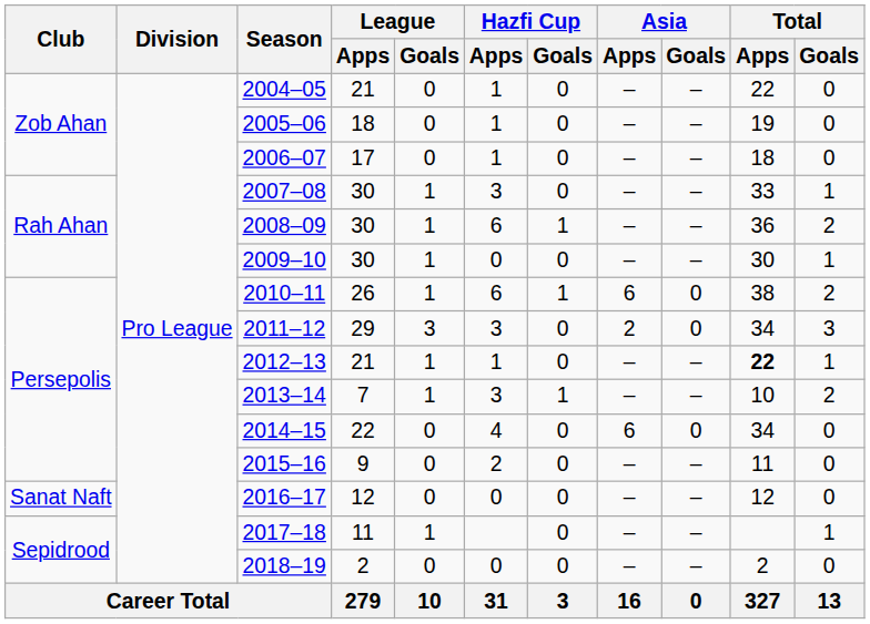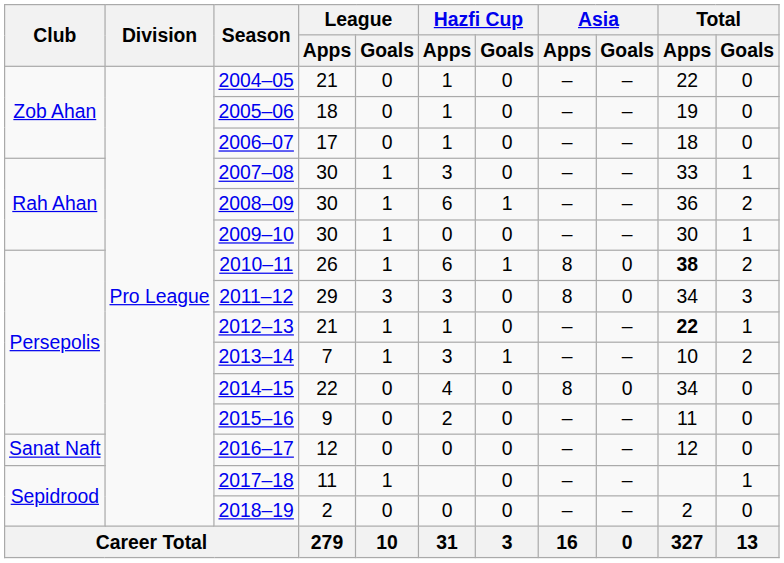 <table class="wikitable" style="text-align: center;">
 <tr>
 <th rowspan=2>Club</th>
 <th rowspan=2>Division</th>
 <th rowspan=2>Season</th>
 <th colspan=2>League</th>
 <th colspan=2><a href='#'>Hazfi Cup</a></th>
 <th colspan=2><a href='#'>Asia</a></th>
 <th colspan=2>Total</th>
 </tr>
 <tr>
 <th>Apps</th>
 <th>Goals</th>
 <th>Apps</th>
 <th>Goals</th>
 <th>Apps</th>
 <th>Goals</th>
 <th>Apps</th>
 <th>Goals</th>
 </tr>
 <tr>
 <td rowspan=3><a href='#'>Zob Ahan</a></td>
 <td rowspan=15><a href='#'>Pro League</a></td>
 <td><a href='#'>2004–05</a></td>
 <td>21</td>
 <td>0</td>
 <td>1</td>
 <td>0</td>
 <td>–</td>
 <td>–</td>
 <td>22</td>
 <td>0</td>
 </tr>
 <tr>
 <td><a href='#'>2005–06</a></td>
 <td>18</td>
 <td>0</td>
 <td>1</td>
 <td>0</td>
 <td>–</td>
 <td>–</td>
 <td>19</td>
 <td>0</td>
 </tr>
 <tr>
 <td><a href='#'>2006–07</a></td>
 <td>17</td>
 <td>0</td>
 <td>1</td>
 <td>0</td>
 <td>–</td>
 <td>–</td>
 <td>18</td>
 <td>0</td>
 </tr>
 <tr>
 <td rowspan="3"><a href='#'>Rah Ahan</a></td>
 <td><a href='#'>2007–08</a></td>
 <td>30</td>
 <td>1</td>
 <td>3</td>
 <td>0</td>
 <td>–</td>
 <td>–</td>
 <td>33</td>
 <td>1</td>
 </tr>
 <tr>
 <td><a href='#'>2008–09</a></td>
 <td>30</td>
 <td>1</td>
 <td>6</td>
 <td>1</td>
 <td>–</td>
 <td>–</td>
 <td>36</td>
 <td>2</td>
 </tr>
 <tr>
 <td><a href='#'>2009–10</a></td>
 <td>30</td>
 <td>1</td>
 <td>0</td>
 <td>0</td>
 <td>–</td>
 <td>–</td>
 <td>30</td>
 <td>1</td>
 </tr>
 <tr>
 <td rowspan="6"><a href='#'>Persepolis</a></td>
 <td><a href='#'>2010–11</a></td>
 <td>26</td>
 <td>1</td>
 <td>6</td>
 <td>1</td>
-<td>6</td>
+<td>8</td>
 <td>0</td>
-<td>38</td>
+<td><strong>38</strong></td>
 <td>2</td>
 </tr>
 <tr>
 <td><a href='#'>2011–12</a></td>
 <td>29</td>
 <td>3</td>
 <td>3</td>
 <td>0</td>
-<td>2</td>
+<td>8</td>
 <td>0</td>
 <td>34</td>
 <td>3</td>
 </tr>
 <tr>
 <td><a href='#'>2012–13</a></td>
 <td>21</td>
 <td>1</td>
 <td>1</td>
 <td>0</td>
 <td>–</td>
 <td>–</td>
 <td><strong>22</strong></td>
 <td>1</td>
 </tr>
 <tr>
 <td><a href='#'>2013–14</a></td>
 <td>7</td>
 <td>1</td>
 <td>3</td>
 <td>1</td>
 <td>–</td>
 <td>–</td>
 <td>10</td>
 <td>2</td>
 </tr>
 <tr>
 <td><a href='#'>2014–15</a></td>
 <td>22</td>
 <td>0</td>
 <td>4</td>
 <td>0</td>
-<td>6</td>
+<td>8</td>
 <td>0</td>
 <td>34</td>
 <td>0</td>
 </tr>
 <tr>
 <td><a href='#'>2015–16</a></td>
 <td>9</td>
 <td>0</td>
 <td>2</td>
 <td>0</td>
 <td>–</td>
 <td>–</td>
 <td>11</td>
 <td>0</td>
 </tr>
 <tr>
 <td rowspan="1"><a href='#'>Sanat Naft</a></td>
 <td><a href='#'>2016–17</a></td>
 <td>12</td>
 <td>0</td>
 <td>0</td>
 <td>0</td>
 <td>–</td>
 <td>–</td>
 <td>12</td>
 <td>0</td>
 </tr>
 <tr>
 <td rowspan="2"><a href='#'>Sepidrood</a></td>
 <td><a href='#'>2017–18</a></td>
 <td>11</td>
 <td>1</td>
 <td></td>
 <td>0</td>
 <td>–</td>
 <td>–</td>
 <td></td>
 <td>1</td>
 </tr>
 <tr>
 <td><a href='#'>2018–19</a></td>
 <td>2</td>
 <td>0</td>
 <td>0</td>
 <td>0</td>
 <td>–</td>
 <td>–</td>
 <td>2</td>
 <td>0</td>
 </tr>
 <tr>
 <th colspan=3>Career Total</th>
 <th>279</th>
 <th>10</th>
 <th>31</th>
 <th>3</th>
 <th>16</th>
 <th>0</th>
 <th>327</th>
 <th>13</th>
 </tr>
 </table>
